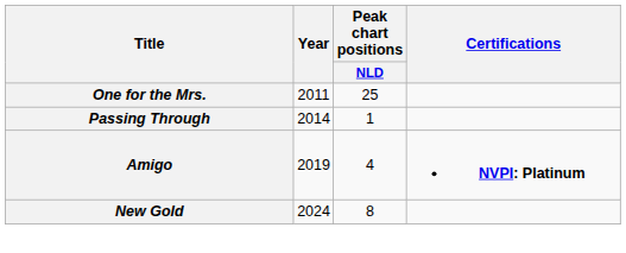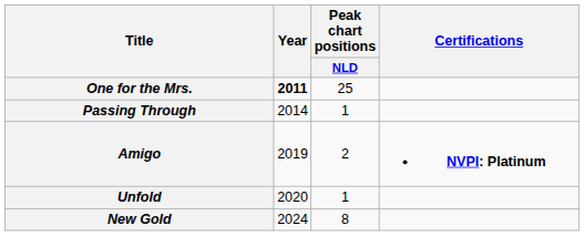 <table class="wikitable plainrowheaders" border="1" style="text-align:center;">
 <tr>
 <th scope="col" rowspan="2" style="width:19em;">Title</th>
 <th scope="col" rowspan="2">Year</th>
 <th scope="col" colspan="1">Peak chart positions</th>
 <th scope="col" rowspan="2" style="width:14em;"><a href='#'>Certifications</a></th>
 </tr>
 <tr>
 <th scope="col" style="width:2.5em;font-size:90%;"><a href='#'>NLD</a><br></th>
 </tr>
 <tr>
 <th scope="row"><em>One for the Mrs.</em></th>
-<td>2011</td>
+<td><strong>2011</strong></td>
 <td>25</td>
 <td></td>
 </tr>
 <tr>
 <th scope="row"><em>Passing Through</em></th>
 <td>2014</td>
 <td>1</td>
 <td></td>
 </tr>
 <tr>
 <th scope="row"><em>Amigo</em></th>
 <td>2019</td>
-<td>4</td>
+<td>2</td>
 <td><strong><br><ul><li><a href='#'>NVPI</a>: Platinum</li></ul></strong></td>
+</tr>
+<tr>
+<th scope="row"><em>Unfold</em></th>
+<td>2020</td>
+<td>1</td>
+<td></td>
 </tr>
 <tr>
 <th scope="row"><em>New Gold</em></th>
 <td>2024</td>
 <td>8</td>
 <td></td>
 </tr>
 </table>
